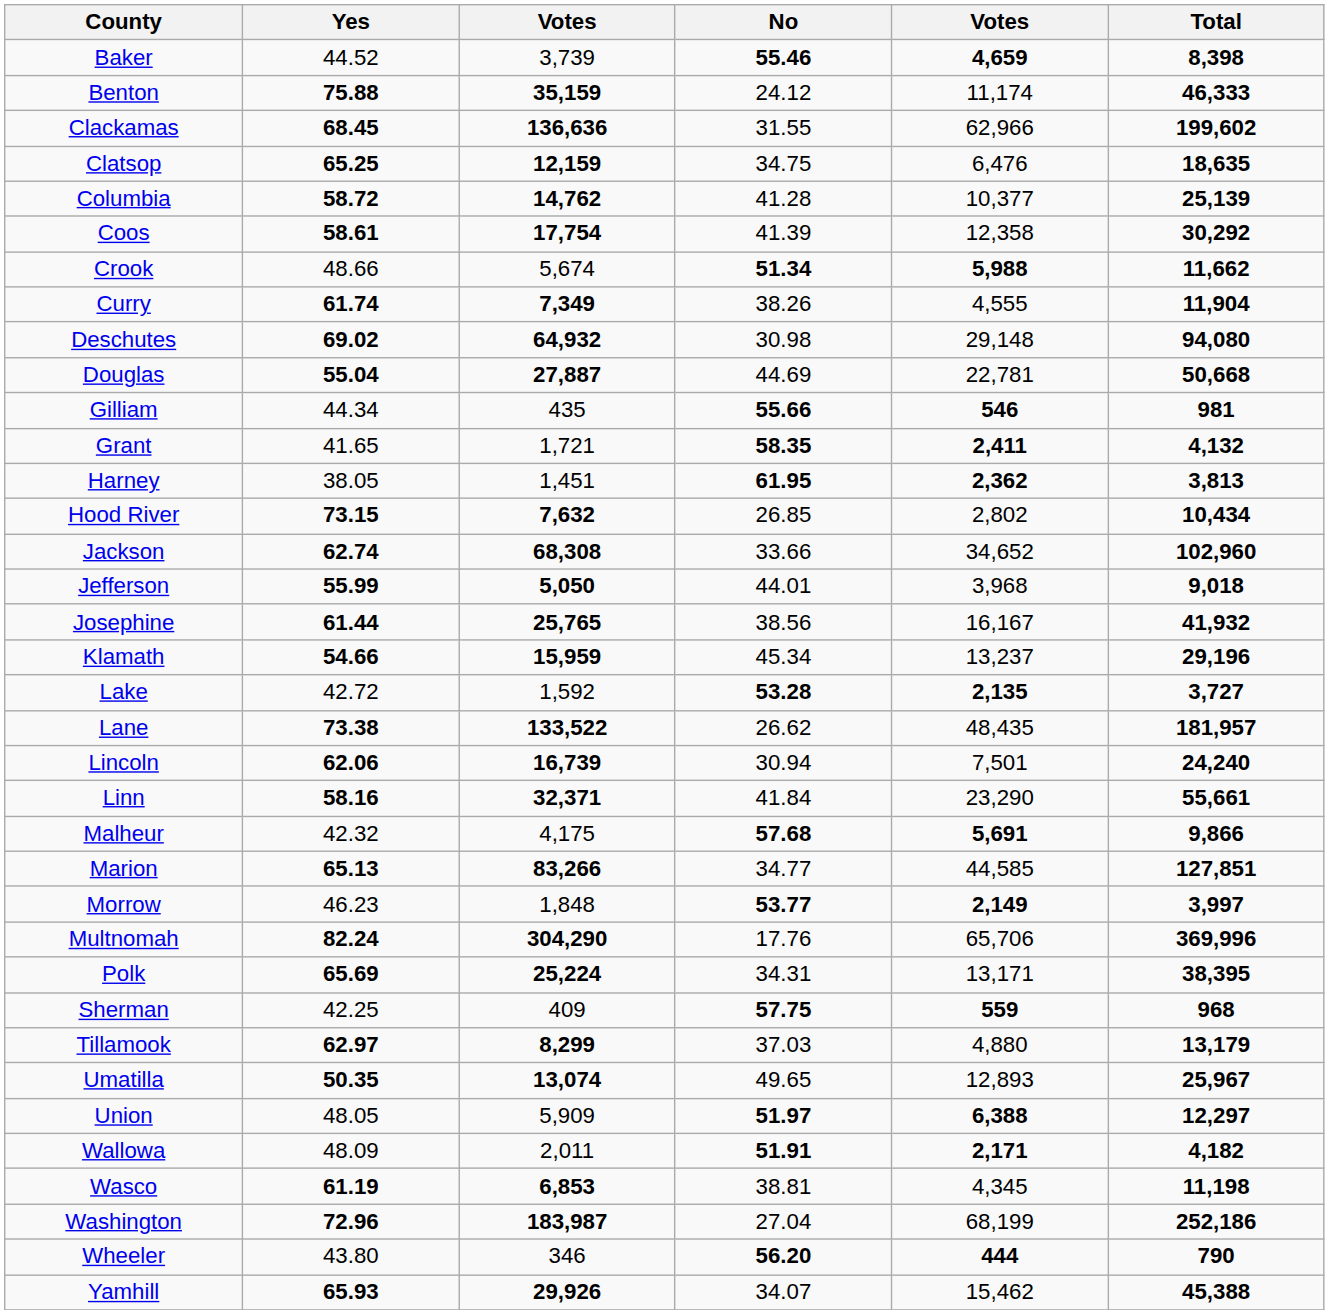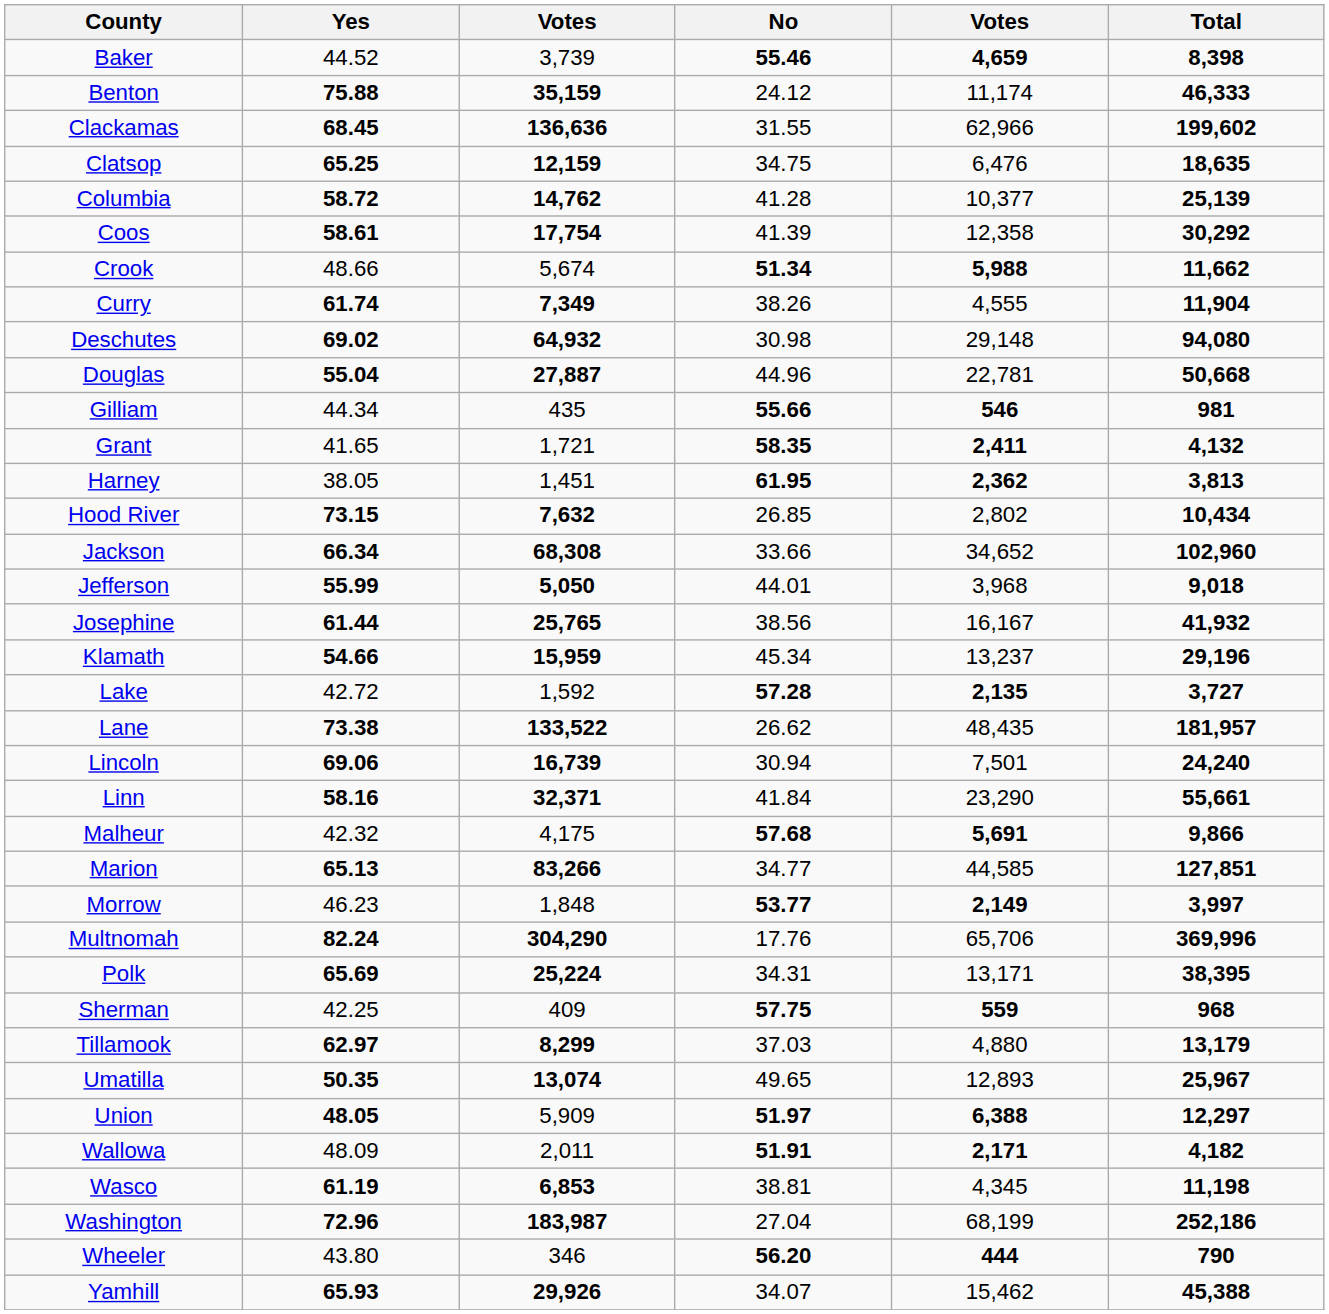 <table width="60%" class="wikitable sortable">
 <tr>
 <th width="11%">County</th>
 <th width="10%">Yes</th>
 <th width="10%">Votes</th>
 <th width="10%">No</th>
 <th width="10%">Votes</th>
 <th width="10%">Total</th>
 </tr>
 <tr>
 <td align="center"><a href='#'>Baker</a></td>
 <td align="center">44.52</td>
 <td align="center">3,739</td>
 <td align="center"><strong>55.46</strong></td>
 <td align="center"><strong>4,659</strong></td>
 <td align="center"><strong>8,398</strong></td>
 </tr>
 <tr>
 <td align="center"><a href='#'>Benton</a></td>
 <td align="center"><strong>75.88</strong></td>
 <td align="center"><strong>35,159</strong></td>
 <td align="center">24.12</td>
 <td align="center">11,174</td>
 <td align="center"><strong>46,333</strong></td>
 </tr>
 <tr>
 <td align="center"><a href='#'>Clackamas</a></td>
 <td align="center"><strong>68.45</strong></td>
 <td align="center"><strong>136,636</strong></td>
 <td align="center">31.55</td>
 <td align="center">62,966</td>
 <td align="center"><strong>199,602</strong></td>
 </tr>
 <tr>
 <td align="center"><a href='#'>Clatsop</a></td>
 <td align="center"><strong>65.25</strong></td>
 <td align="center"><strong>12,159</strong></td>
 <td align="center">34.75</td>
 <td align="center">6,476</td>
 <td align="center"><strong>18,635</strong></td>
 </tr>
 <tr>
 <td align="center"><a href='#'>Columbia</a></td>
 <td align="center"><strong>58.72</strong></td>
 <td align="center"><strong>14,762</strong></td>
 <td align="center">41.28</td>
 <td align="center">10,377</td>
 <td align="center"><strong>25,139</strong></td>
 </tr>
 <tr>
 <td align="center"><a href='#'>Coos</a></td>
 <td align="center"><strong>58.61</strong></td>
 <td align="center"><strong>17,754</strong></td>
 <td align="center">41.39</td>
 <td align="center">12,358</td>
 <td align="center"><strong>30,292</strong></td>
 </tr>
 <tr>
 <td align="center"><a href='#'>Crook</a></td>
 <td align="center">48.66</td>
 <td align="center">5,674</td>
 <td align="center"><strong>51.34</strong></td>
 <td align="center"><strong>5,988</strong></td>
 <td align="center"><strong>11,662</strong></td>
 </tr>
 <tr>
 <td align="center"><a href='#'>Curry</a></td>
 <td align="center"><strong>61.74</strong></td>
 <td align="center"><strong>7,349</strong></td>
 <td align="center">38.26</td>
 <td align="center">4,555</td>
 <td align="center"><strong>11,904</strong></td>
 </tr>
 <tr>
 <td align="center"><a href='#'>Deschutes</a></td>
 <td align="center"><strong>69.02</strong></td>
 <td align="center"><strong>64,932</strong></td>
 <td align="center">30.98</td>
 <td align="center">29,148</td>
 <td align="center"><strong>94,080</strong></td>
 </tr>
 <tr>
 <td align="center"><a href='#'>Douglas</a></td>
 <td align="center"><strong>55.04</strong></td>
 <td align="center"><strong>27,887</strong></td>
-<td align="center">44.69</td>
+<td align="center">44.96</td>
 <td align="center">22,781</td>
 <td align="center"><strong>50,668</strong></td>
 </tr>
 <tr>
 <td align="center"><a href='#'>Gilliam</a></td>
 <td align="center">44.34</td>
 <td align="center">435</td>
 <td align="center"><strong>55.66</strong></td>
 <td align="center"><strong>546</strong></td>
 <td align="center"><strong>981</strong></td>
 </tr>
 <tr>
 <td align="center"><a href='#'>Grant</a></td>
 <td align="center">41.65</td>
 <td align="center">1,721</td>
 <td align="center"><strong>58.35</strong></td>
 <td align="center"><strong>2,411</strong></td>
 <td align="center"><strong>4,132</strong></td>
 </tr>
 <tr>
 <td align="center"><a href='#'>Harney</a></td>
 <td align="center">38.05</td>
 <td align="center">1,451</td>
 <td align="center"><strong>61.95</strong></td>
 <td align="center"><strong>2,362</strong></td>
 <td align="center"><strong>3,813</strong></td>
 </tr>
 <tr>
 <td align="center"><a href='#'>Hood River</a></td>
 <td align="center"><strong>73.15</strong></td>
 <td align="center"><strong>7,632</strong></td>
 <td align="center">26.85</td>
 <td align="center">2,802</td>
 <td align="center"><strong>10,434</strong></td>
 </tr>
 <tr>
 <td align="center"><a href='#'>Jackson</a></td>
-<td align="center"><strong>62.74</strong></td>
+<td align="center"><strong>66.34</strong></td>
 <td align="center"><strong>68,308</strong></td>
 <td align="center">33.66</td>
 <td align="center">34,652</td>
 <td align="center"><strong>102,960</strong></td>
 </tr>
 <tr>
 <td align="center"><a href='#'>Jefferson</a></td>
 <td align="center"><strong>55.99</strong></td>
 <td align="center"><strong>5,050</strong></td>
 <td align="center">44.01</td>
 <td align="center">3,968</td>
 <td align="center"><strong>9,018</strong></td>
 </tr>
 <tr>
 <td align="center"><a href='#'>Josephine</a></td>
 <td align="center"><strong>61.44</strong></td>
 <td align="center"><strong>25,765</strong></td>
 <td align="center">38.56</td>
 <td align="center">16,167</td>
 <td align="center"><strong>41,932</strong></td>
 </tr>
 <tr>
 <td align="center"><a href='#'>Klamath</a></td>
 <td align="center"><strong>54.66</strong></td>
 <td align="center"><strong>15,959</strong></td>
 <td align="center">45.34</td>
 <td align="center">13,237</td>
 <td align="center"><strong>29,196</strong></td>
 </tr>
 <tr>
 <td align="center"><a href='#'>Lake</a></td>
 <td align="center">42.72</td>
 <td align="center">1,592</td>
-<td align="center"><strong>53.28</strong></td>
+<td align="center"><strong>57.28</strong></td>
 <td align="center"><strong>2,135</strong></td>
 <td align="center"><strong>3,727</strong></td>
 </tr>
 <tr>
 <td align="center"><a href='#'>Lane</a></td>
 <td align="center"><strong>73.38</strong></td>
 <td align="center"><strong>133,522</strong></td>
 <td align="center">26.62</td>
 <td align="center">48,435</td>
 <td align="center"><strong>181,957</strong></td>
 </tr>
 <tr>
 <td align="center"><a href='#'>Lincoln</a></td>
-<td align="center"><strong>62.06</strong></td>
+<td align="center"><strong>69.06</strong></td>
 <td align="center"><strong>16,739</strong></td>
 <td align="center">30.94</td>
 <td align="center">7,501</td>
 <td align="center"><strong>24,240</strong></td>
 </tr>
 <tr>
 <td align="center"><a href='#'>Linn</a></td>
 <td align="center"><strong>58.16</strong></td>
 <td align="center"><strong>32,371</strong></td>
 <td align="center">41.84</td>
 <td align="center">23,290</td>
 <td align="center"><strong>55,661</strong></td>
 </tr>
 <tr>
 <td align="center"><a href='#'>Malheur</a></td>
 <td align="center">42.32</td>
 <td align="center">4,175</td>
 <td align="center"><strong>57.68</strong></td>
 <td align="center"><strong>5,691</strong></td>
 <td align="center"><strong>9,866</strong></td>
 </tr>
 <tr>
 <td align="center"><a href='#'>Marion</a></td>
 <td align="center"><strong>65.13</strong></td>
 <td align="center"><strong>83,266</strong></td>
 <td align="center">34.77</td>
 <td align="center">44,585</td>
 <td align="center"><strong>127,851</strong></td>
 </tr>
 <tr>
 <td align="center"><a href='#'>Morrow</a></td>
 <td align="center">46.23</td>
 <td align="center">1,848</td>
 <td align="center"><strong>53.77</strong></td>
 <td align="center"><strong>2,149</strong></td>
 <td align="center"><strong>3,997</strong></td>
 </tr>
 <tr>
 <td align="center"><a href='#'>Multnomah</a></td>
 <td align="center"><strong>82.24</strong></td>
 <td align="center"><strong>304,290</strong></td>
 <td align="center">17.76</td>
 <td align="center">65,706</td>
 <td align="center"><strong>369,996</strong></td>
 </tr>
 <tr>
 <td align="center"><a href='#'>Polk</a></td>
 <td align="center"><strong>65.69</strong></td>
 <td align="center"><strong>25,224</strong></td>
 <td align="center">34.31</td>
 <td align="center">13,171</td>
 <td align="center"><strong>38,395</strong></td>
 </tr>
 <tr>
 <td align="center"><a href='#'>Sherman</a></td>
 <td align="center">42.25</td>
 <td align="center">409</td>
 <td align="center"><strong>57.75</strong></td>
 <td align="center"><strong>559</strong></td>
 <td align="center"><strong>968</strong></td>
 </tr>
 <tr>
 <td align="center"><a href='#'>Tillamook</a></td>
 <td align="center"><strong>62.97</strong></td>
 <td align="center"><strong>8,299</strong></td>
 <td align="center">37.03</td>
 <td align="center">4,880</td>
 <td align="center"><strong>13,179</strong></td>
 </tr>
 <tr>
 <td align="center"><a href='#'>Umatilla</a></td>
 <td align="center"><strong>50.35</strong></td>
 <td align="center"><strong>13,074</strong></td>
 <td align="center">49.65</td>
 <td align="center">12,893</td>
 <td align="center"><strong>25,967</strong></td>
 </tr>
 <tr>
 <td align="center"><a href='#'>Union</a></td>
-<td align="center">48.05</td>
+<td align="center"><strong>48.05</strong></td>
 <td align="center">5,909</td>
 <td align="center"><strong>51.97</strong></td>
 <td align="center"><strong>6,388</strong></td>
 <td align="center"><strong>12,297</strong></td>
 </tr>
 <tr>
 <td align="center"><a href='#'>Wallowa</a></td>
 <td align="center">48.09</td>
 <td align="center">2,011</td>
 <td align="center"><strong>51.91</strong></td>
 <td align="center"><strong>2,171</strong></td>
 <td align="center"><strong>4,182</strong></td>
 </tr>
 <tr>
 <td align="center"><a href='#'>Wasco</a></td>
 <td align="center"><strong>61.19</strong></td>
 <td align="center"><strong>6,853</strong></td>
 <td align="center">38.81</td>
 <td align="center">4,345</td>
 <td align="center"><strong>11,198</strong></td>
 </tr>
 <tr>
 <td align="center"><a href='#'>Washington</a></td>
 <td align="center"><strong>72.96</strong></td>
 <td align="center"><strong>183,987</strong></td>
 <td align="center">27.04</td>
 <td align="center">68,199</td>
 <td align="center"><strong>252,186</strong></td>
 </tr>
 <tr>
 <td align="center"><a href='#'>Wheeler</a></td>
 <td align="center">43.80</td>
 <td align="center">346</td>
 <td align="center"><strong>56.20</strong></td>
 <td align="center"><strong>444</strong></td>
 <td align="center"><strong>790</strong></td>
 </tr>
 <tr>
 <td align="center"><a href='#'>Yamhill</a></td>
 <td align="center"><strong>65.93</strong></td>
 <td align="center"><strong>29,926</strong></td>
 <td align="center">34.07</td>
 <td align="center">15,462</td>
 <td align="center"><strong>45,388</strong></td>
 </tr>
 </table>
